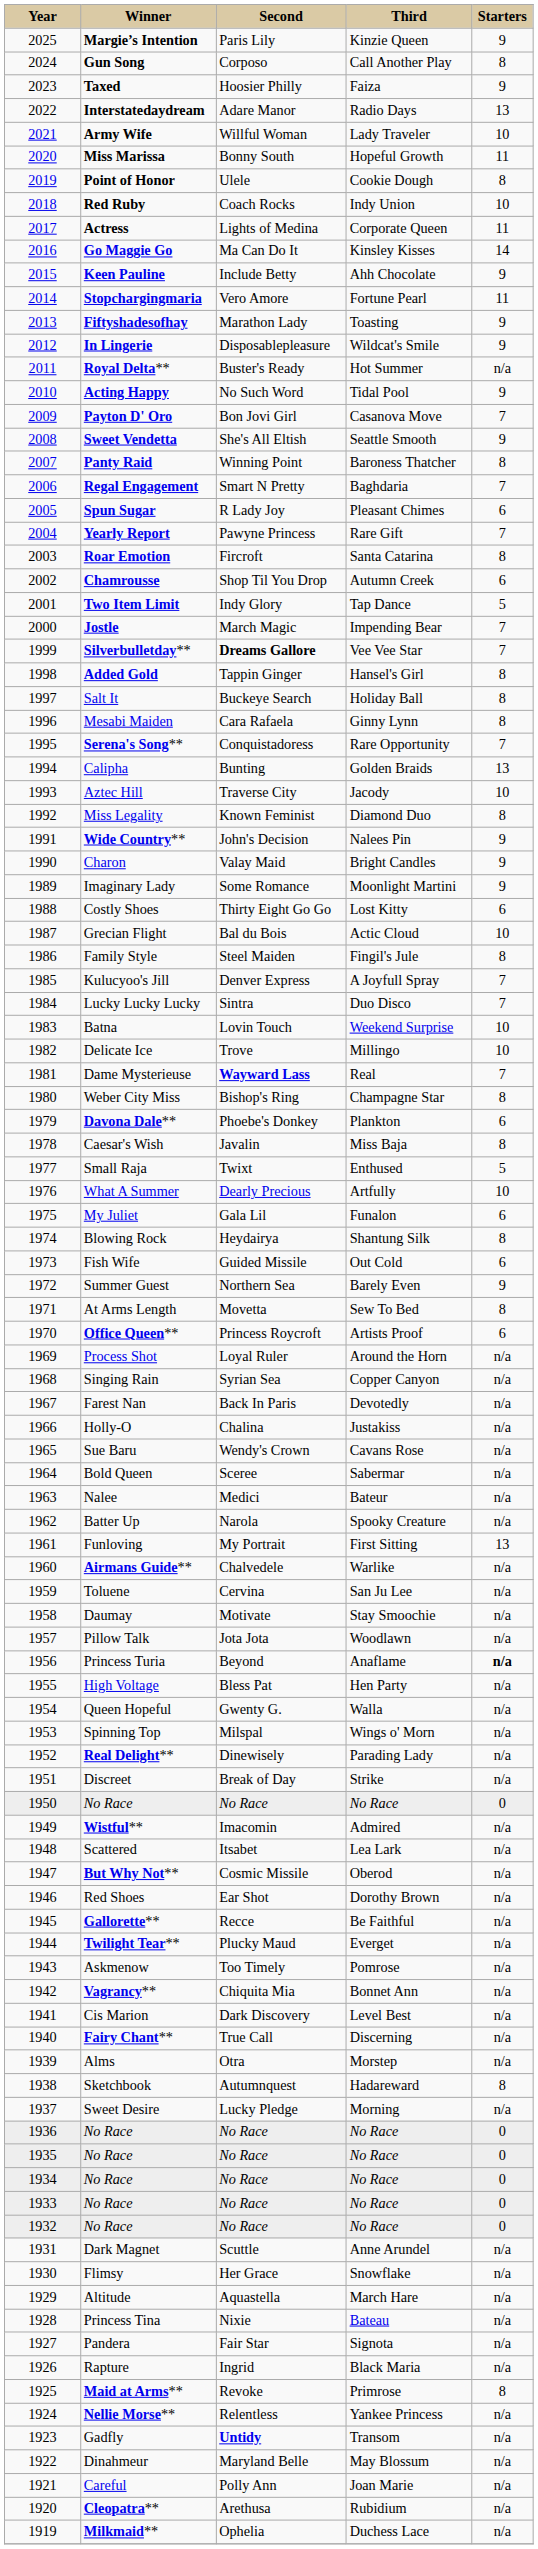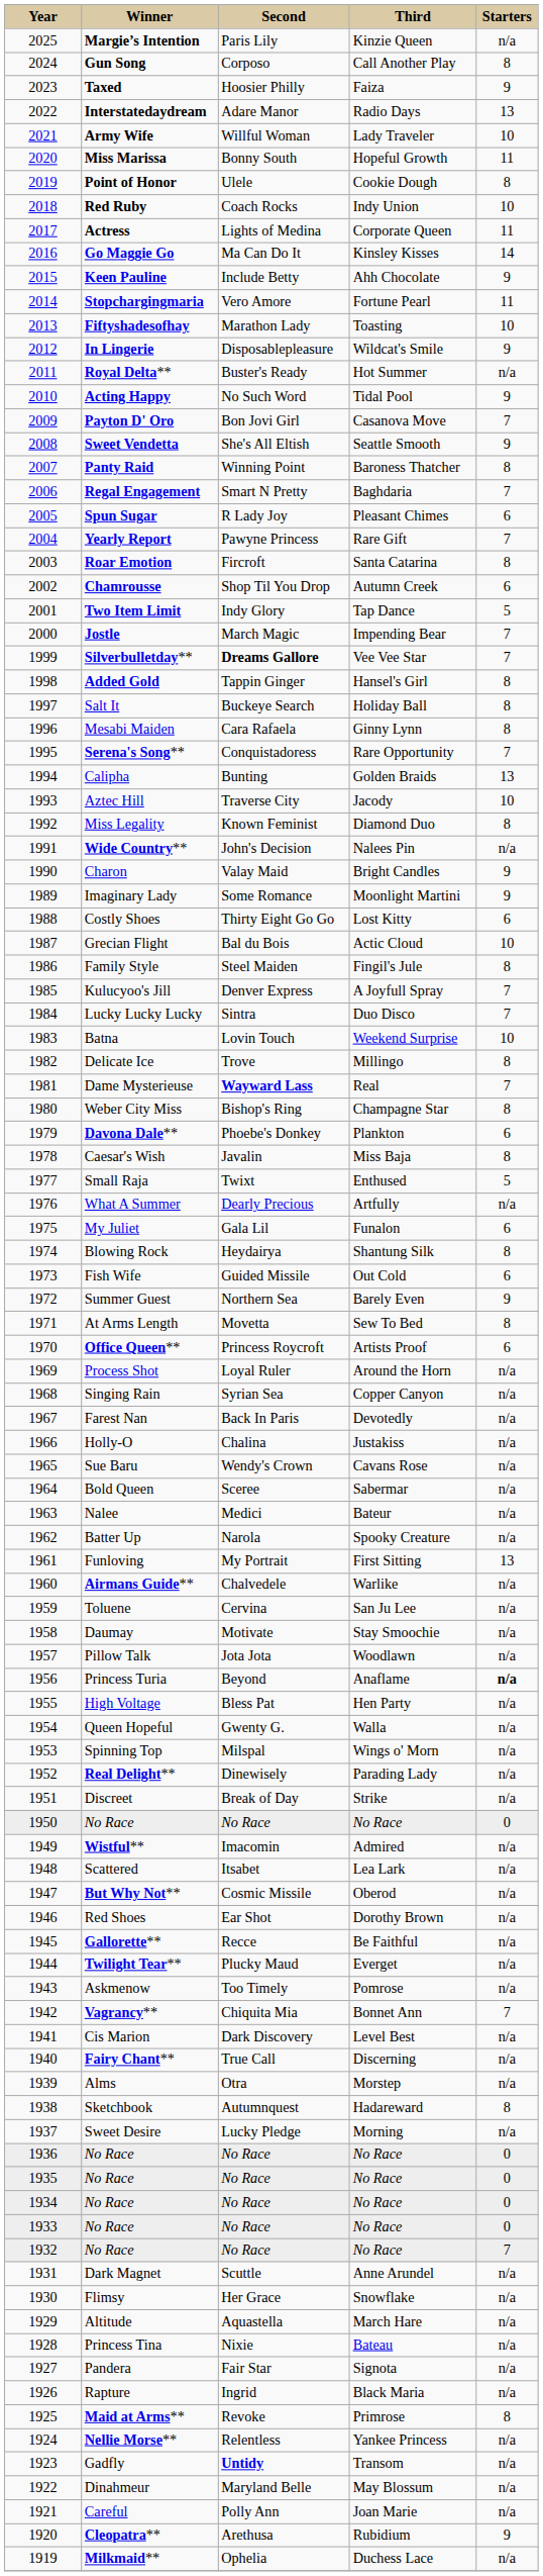 <table class = "wikitable sortable" | border="1" cellpadding="0" style="border-collapse: collapse; font-size:90%">
 <tr bgcolor="#DACAA5" align="center">
 <td width="70px"><strong>Year</strong></td>
 <td width="130px"><strong>Winner</strong></td>
 <td width="125px"><strong>Second</strong></td>
 <td width="120px"><strong>Third</strong></td>
 <td width="55px"><strong>Starters</strong></td>
 </tr>
 <tr>
 <td align="center">2025</td>
 <td><strong>Margie’s Intention</strong></td>
 <td>Paris Lily</td>
 <td>Kinzie Queen</td>
-<td align="center">9</td>
+<td align=center>n/a</td>
 </tr>
 <tr>
 <td align=center>2024</td>
 <td><strong>Gun Song</strong></td>
 <td>Corposo</td>
 <td>Call Another Play</td>
 <td align=center>8</td>
 </tr>
 <tr>
 <td align=center>2023</td>
 <td><strong>Taxed</strong></td>
 <td>Hoosier Philly</td>
 <td>Faiza</td>
 <td align=center>9</td>
 </tr>
 <tr>
 <td align=center>2022</td>
 <td><strong>Interstatedaydream</strong></td>
 <td>Adare Manor</td>
 <td>Radio Days</td>
 <td align=center>13</td>
 </tr>
 <tr>
 <td align=center><a href='#'>2021</a></td>
 <td><strong>Army Wife</strong></td>
 <td>Willful Woman</td>
 <td>Lady Traveler</td>
 <td align=center>10</td>
 </tr>
 <tr>
 <td align=center><a href='#'>2020</a></td>
 <td><strong>Miss Marissa</strong></td>
 <td>Bonny South</td>
 <td>Hopeful Growth</td>
 <td align=center>11</td>
 </tr>
 <tr>
 <td align=center><a href='#'>2019</a></td>
 <td><strong>Point of Honor</strong></td>
 <td>Ulele</td>
 <td>Cookie Dough</td>
 <td align=center>8</td>
 </tr>
 <tr>
 <td align=center><a href='#'>2018</a></td>
 <td><strong>Red Ruby</strong></td>
 <td>Coach Rocks</td>
 <td>Indy Union</td>
 <td align=center>10</td>
 </tr>
 <tr>
 <td align=center><a href='#'>2017</a></td>
 <td><strong>Actress</strong></td>
 <td>Lights of Medina</td>
 <td>Corporate Queen</td>
 <td align=center>11</td>
 </tr>
 <tr>
 <td align=center><a href='#'>2016</a></td>
 <td><strong><a href='#'>Go Maggie Go</a></strong></td>
 <td>Ma Can Do It</td>
 <td>Kinsley Kisses</td>
 <td align=center>14</td>
 </tr>
 <tr>
 <td align=center><a href='#'>2015</a></td>
 <td><strong><a href='#'>Keen Pauline</a></strong></td>
 <td>Include Betty</td>
 <td>Ahh Chocolate</td>
 <td align=center>9</td>
 </tr>
 <tr>
 <td align=center><a href='#'>2014</a></td>
 <td><strong><a href='#'>Stopchargingmaria</a></strong></td>
 <td>Vero Amore</td>
 <td>Fortune Pearl</td>
 <td align=center>11</td>
 </tr>
 <tr>
 <td align=center><a href='#'>2013</a></td>
 <td><strong><a href='#'>Fiftyshadesofhay</a></strong></td>
 <td>Marathon Lady</td>
 <td>Toasting</td>
-<td align=center>9</td>
+<td align=center>10</td>
 </tr>
 <tr>
 <td align=center><a href='#'>2012</a></td>
 <td><strong><a href='#'>In Lingerie</a></strong></td>
 <td>Disposablepleasure</td>
 <td>Wildcat's Smile</td>
 <td align=center>9</td>
 </tr>
 <tr>
 <td align=center><a href='#'>2011</a></td>
 <td><strong><a href='#'>Royal Delta</a></strong>**</td>
 <td>Buster's Ready</td>
 <td>Hot Summer</td>
 <td align=center>n/a</td>
 </tr>
 <tr>
 <td align=center><a href='#'>2010</a></td>
 <td><strong><a href='#'>Acting Happy</a></strong></td>
 <td>No Such Word</td>
 <td>Tidal Pool</td>
 <td align=center>9</td>
 </tr>
 <tr>
 <td align=center><a href='#'>2009</a></td>
 <td><strong><a href='#'>Payton D' Oro</a></strong></td>
 <td>Bon Jovi Girl</td>
 <td>Casanova Move</td>
 <td align=center>7</td>
 </tr>
 <tr>
 <td align=center><a href='#'>2008</a></td>
 <td><strong><a href='#'>Sweet Vendetta</a></strong></td>
 <td>She's All Eltish</td>
 <td>Seattle Smooth</td>
 <td align=center>9</td>
 </tr>
 <tr>
 <td align=center><a href='#'>2007</a></td>
 <td><strong><a href='#'>Panty Raid</a></strong></td>
 <td>Winning Point</td>
 <td>Baroness Thatcher</td>
 <td align=center>8</td>
 </tr>
 <tr>
 <td align=center><a href='#'>2006</a></td>
 <td><strong><a href='#'>Regal Engagement</a></strong></td>
 <td>Smart N Pretty</td>
 <td>Baghdaria</td>
 <td align=center>7</td>
 </tr>
 <tr>
 <td align=center><a href='#'>2005</a></td>
 <td><strong><a href='#'>Spun Sugar</a></strong></td>
 <td>R Lady Joy</td>
 <td>Pleasant Chimes</td>
 <td align=center>6</td>
 </tr>
 <tr>
 <td align=center><a href='#'>2004</a></td>
 <td><strong><a href='#'>Yearly Report</a></strong></td>
 <td>Pawyne Princess</td>
 <td>Rare Gift</td>
 <td align=center>7</td>
 </tr>
 <tr>
 <td align=center>2003</td>
 <td><strong><a href='#'>Roar Emotion</a></strong></td>
 <td>Fircroft</td>
 <td>Santa Catarina</td>
 <td align=center>8</td>
 </tr>
 <tr>
 <td align=center>2002</td>
 <td><strong><a href='#'>Chamrousse</a></strong></td>
 <td>Shop Til You Drop</td>
 <td>Autumn Creek</td>
 <td align=center>6</td>
 </tr>
 <tr>
 <td align=center>2001</td>
 <td><strong><a href='#'>Two Item Limit</a></strong></td>
 <td>Indy Glory</td>
 <td>Tap Dance</td>
 <td align=center>5</td>
 </tr>
 <tr>
 <td align=center>2000</td>
 <td><strong><a href='#'>Jostle</a></strong></td>
 <td>March Magic</td>
 <td>Impending Bear</td>
 <td align=center>7</td>
 </tr>
 <tr>
 <td align=center>1999</td>
 <td><strong><a href='#'>Silverbulletday</a></strong>**</td>
 <td><strong>Dreams Gallore</strong></td>
 <td>Vee Vee Star</td>
 <td align=center>7</td>
 </tr>
 <tr>
 <td align=center>1998</td>
 <td><strong><a href='#'>Added Gold</a></strong></td>
 <td>Tappin Ginger</td>
 <td>Hansel's Girl</td>
 <td align=center>8</td>
 </tr>
 <tr>
 <td align=center>1997</td>
 <td><a href='#'>Salt It</a></td>
 <td>Buckeye Search</td>
 <td>Holiday Ball</td>
 <td align=center>8</td>
 </tr>
 <tr>
 <td align=center>1996</td>
 <td><a href='#'>Mesabi Maiden</a></td>
 <td>Cara Rafaela</td>
 <td>Ginny Lynn</td>
 <td align=center>8</td>
 </tr>
 <tr>
 <td align=center>1995</td>
 <td><strong><a href='#'>Serena's Song</a></strong>**</td>
 <td>Conquistadoress</td>
 <td>Rare Opportunity</td>
 <td align=center>7</td>
 </tr>
 <tr>
 <td align=center>1994</td>
 <td><a href='#'>Calipha</a></td>
 <td>Bunting</td>
 <td>Golden Braids</td>
 <td align=center>13</td>
 </tr>
 <tr>
 <td align=center>1993</td>
 <td><a href='#'>Aztec Hill</a></td>
 <td>Traverse City</td>
 <td>Jacody</td>
 <td align=center>10</td>
 </tr>
 <tr>
 <td align=center>1992</td>
 <td><a href='#'>Miss Legality</a></td>
 <td>Known Feminist</td>
 <td>Diamond Duo</td>
 <td align=center>8</td>
 </tr>
 <tr>
 <td align=center>1991</td>
 <td><strong><a href='#'>Wide Country</a></strong>**</td>
 <td>John's Decision</td>
 <td>Nalees Pin</td>
-<td align=center>9</td>
+<td align=center>n/a</td>
 </tr>
 <tr>
 <td align=center>1990</td>
 <td><a href='#'>Charon</a></td>
 <td>Valay Maid</td>
 <td>Bright Candles</td>
 <td align=center>9</td>
 </tr>
 <tr>
 <td align=center>1989</td>
 <td>Imaginary Lady</td>
 <td>Some Romance</td>
 <td>Moonlight Martini</td>
 <td align=center>9</td>
 </tr>
 <tr>
 <td align=center>1988</td>
 <td>Costly Shoes</td>
 <td>Thirty Eight Go Go</td>
 <td>Lost Kitty</td>
 <td align=center>6</td>
 </tr>
 <tr>
 <td align=center>1987</td>
 <td>Grecian Flight</td>
 <td>Bal du Bois</td>
 <td>Actic Cloud</td>
 <td align=center>10</td>
 </tr>
 <tr>
 <td align=center>1986</td>
 <td>Family Style</td>
 <td>Steel Maiden</td>
 <td>Fingil's Jule</td>
 <td align=center>8</td>
 </tr>
 <tr>
 <td align=center>1985</td>
 <td>Kulucyoo's Jill</td>
 <td>Denver Express</td>
 <td>A Joyfull Spray</td>
 <td align=center>7</td>
 </tr>
 <tr>
 <td align=center>1984</td>
 <td>Lucky Lucky Lucky</td>
 <td>Sintra</td>
 <td>Duo Disco</td>
 <td align=center>7</td>
 </tr>
 <tr>
 <td align=center>1983</td>
 <td>Batna</td>
 <td>Lovin Touch</td>
 <td><a href='#'>Weekend Surprise</a></td>
 <td align=center>10</td>
 </tr>
 <tr>
 <td align=center>1982</td>
 <td>Delicate Ice</td>
 <td>Trove</td>
 <td>Millingo</td>
-<td align=center>10</td>
+<td align=center>8</td>
 </tr>
 <tr>
 <td align=center>1981</td>
 <td>Dame Mysterieuse</td>
 <td><strong><a href='#'>Wayward Lass</a></strong></td>
 <td>Real</td>
 <td align=center>7</td>
 </tr>
 <tr>
 <td align=center>1980</td>
 <td>Weber City Miss</td>
 <td>Bishop's Ring</td>
 <td>Champagne Star</td>
 <td align=center>8</td>
 </tr>
 <tr>
 <td align=center>1979</td>
 <td><strong><a href='#'>Davona Dale</a></strong>**</td>
 <td>Phoebe's Donkey</td>
 <td>Plankton</td>
 <td align=center>6</td>
 </tr>
 <tr>
 <td align=center>1978</td>
 <td>Caesar's Wish</td>
 <td>Javalin</td>
 <td>Miss Baja</td>
 <td align=center>8</td>
 </tr>
 <tr>
 <td align=center>1977</td>
 <td>Small Raja</td>
 <td>Twixt</td>
 <td>Enthused</td>
 <td align=center>5</td>
 </tr>
 <tr>
 <td align=center>1976</td>
 <td><a href='#'>What A Summer</a></td>
 <td><a href='#'>Dearly Precious</a></td>
 <td>Artfully</td>
-<td align=center>10</td>
+<td align=center>n/a</td>
 </tr>
 <tr>
 <td align=center>1975</td>
 <td><a href='#'>My Juliet</a></td>
 <td>Gala Lil</td>
 <td>Funalon</td>
 <td align=center>6</td>
 </tr>
 <tr>
 <td align=center>1974</td>
 <td>Blowing Rock</td>
 <td>Heydairya</td>
 <td>Shantung Silk</td>
 <td align=center>8</td>
 </tr>
 <tr>
 <td align=center>1973</td>
 <td>Fish Wife</td>
 <td>Guided Missile</td>
 <td>Out Cold</td>
 <td align=center>6</td>
 </tr>
 <tr>
 <td align=center>1972</td>
 <td>Summer Guest</td>
 <td>Northern Sea</td>
 <td>Barely Even</td>
 <td align=center>9</td>
 </tr>
 <tr>
 <td align=center>1971</td>
 <td>At Arms Length</td>
 <td>Movetta</td>
 <td>Sew To Bed</td>
 <td align=center>8</td>
 </tr>
 <tr>
 <td align=center>1970</td>
 <td><strong><a href='#'>Office Queen</a></strong>**</td>
 <td>Princess Roycroft</td>
 <td>Artists Proof</td>
 <td align=center>6</td>
 </tr>
 <tr>
 <td align=center>1969</td>
 <td><a href='#'>Process Shot</a></td>
 <td>Loyal Ruler</td>
 <td>Around the Horn</td>
 <td align=center>n/a</td>
 </tr>
 <tr>
 <td align=center>1968</td>
 <td>Singing Rain</td>
 <td>Syrian Sea</td>
 <td>Copper Canyon</td>
 <td align=center>n/a</td>
 </tr>
 <tr>
 <td align=center>1967</td>
 <td>Farest Nan</td>
 <td>Back In Paris</td>
 <td>Devotedly</td>
 <td align=center>n/a</td>
 </tr>
 <tr>
 <td align=center>1966</td>
 <td>Holly-O</td>
 <td>Chalina</td>
 <td>Justakiss</td>
 <td align=center>n/a</td>
 </tr>
 <tr>
 <td align=center>1965</td>
 <td>Sue Baru</td>
 <td>Wendy's Crown</td>
 <td>Cavans Rose</td>
 <td align=center>n/a</td>
 </tr>
 <tr>
 <td align=center>1964</td>
 <td>Bold Queen</td>
 <td>Sceree</td>
 <td>Sabermar</td>
 <td align=center>n/a</td>
 </tr>
 <tr>
 <td align=center>1963</td>
 <td>Nalee</td>
 <td>Medici</td>
 <td>Bateur</td>
 <td align=center>n/a</td>
 </tr>
 <tr>
 <td align=center>1962</td>
 <td>Batter Up</td>
 <td>Narola</td>
 <td>Spooky Creature</td>
 <td align=center>n/a</td>
 </tr>
 <tr>
 <td align=center>1961</td>
 <td>Funloving</td>
 <td>My Portrait</td>
 <td>First Sitting</td>
 <td align=center>13</td>
 </tr>
 <tr>
 <td align=center>1960</td>
 <td><strong><a href='#'>Airmans Guide</a></strong>**</td>
 <td>Chalvedele</td>
 <td>Warlike</td>
 <td align=center>n/a</td>
 </tr>
 <tr>
 <td align=center>1959</td>
 <td>Toluene</td>
 <td>Cervina</td>
 <td>San Ju Lee</td>
 <td align=center>n/a</td>
 </tr>
 <tr>
 <td align=center>1958</td>
 <td>Daumay</td>
 <td>Motivate</td>
 <td>Stay Smoochie</td>
 <td align=center>n/a</td>
 </tr>
 <tr>
 <td align=center>1957</td>
 <td>Pillow Talk</td>
 <td>Jota Jota</td>
 <td>Woodlawn</td>
 <td align=center>n/a</td>
 </tr>
 <tr>
 <td align=center>1956</td>
 <td>Princess Turia</td>
 <td>Beyond</td>
 <td>Anaflame</td>
 <td align=center><strong>n/a</strong></td>
 </tr>
 <tr>
 <td align=center>1955</td>
 <td><a href='#'>High Voltage</a></td>
 <td>Bless Pat</td>
 <td>Hen Party</td>
 <td align=center>n/a</td>
 </tr>
 <tr>
 <td align=center>1954</td>
 <td>Queen Hopeful</td>
 <td>Gwenty G.</td>
 <td>Walla</td>
 <td align=center>n/a</td>
 </tr>
 <tr>
 <td align=center>1953</td>
 <td>Spinning Top</td>
 <td>Milspal</td>
 <td>Wings o' Morn</td>
 <td align=center>n/a</td>
 </tr>
 <tr>
 <td align=center>1952</td>
 <td><strong><a href='#'>Real Delight</a></strong>**</td>
 <td>Dinewisely</td>
 <td>Parading Lady</td>
 <td align=center>n/a</td>
 </tr>
 <tr>
 <td align=center>1951</td>
 <td>Discreet</td>
 <td>Break of Day</td>
 <td>Strike</td>
 <td align=center>n/a</td>
 </tr>
 <tr bgcolor="#eeeeee">
 <td align=center>1950</td>
 <td><em>No Race</em></td>
 <td><em>No Race</em></td>
 <td><em>No Race</em></td>
 <td align=center>0</td>
 </tr>
 <tr>
 <td align=center>1949</td>
 <td><strong><a href='#'>Wistful</a></strong>**</td>
 <td>Imacomin</td>
 <td>Admired</td>
 <td align=center>n/a</td>
 </tr>
 <tr>
 <td align=center>1948</td>
 <td>Scattered</td>
 <td>Itsabet</td>
 <td>Lea Lark</td>
 <td align=center>n/a</td>
 </tr>
 <tr>
 <td align=center>1947</td>
 <td><strong><a href='#'>But Why Not</a></strong>**</td>
 <td>Cosmic Missile</td>
 <td>Oberod</td>
 <td align=center>n/a</td>
 </tr>
 <tr>
 <td align=center>1946</td>
 <td>Red Shoes</td>
 <td>Ear Shot</td>
 <td>Dorothy Brown</td>
 <td align=center>n/a</td>
 </tr>
 <tr>
 <td align=center>1945</td>
 <td><strong><a href='#'>Gallorette</a></strong>**</td>
 <td>Recce</td>
 <td>Be Faithful</td>
 <td align=center>n/a</td>
 </tr>
 <tr>
 <td align=center>1944</td>
 <td><strong><a href='#'>Twilight Tear</a></strong>**</td>
 <td>Plucky Maud</td>
 <td>Everget</td>
 <td align=center>n/a</td>
 </tr>
 <tr>
 <td align=center>1943</td>
 <td>Askmenow</td>
 <td>Too Timely</td>
 <td>Pomrose</td>
 <td align=center>n/a</td>
 </tr>
 <tr>
 <td align=center>1942</td>
 <td><strong><a href='#'>Vagrancy</a></strong>**</td>
 <td>Chiquita Mia</td>
 <td>Bonnet Ann</td>
-<td align=center>n/a</td>
+<td align=center>7</td>
 </tr>
 <tr>
 <td align=center>1941</td>
 <td>Cis Marion</td>
 <td>Dark Discovery</td>
 <td>Level Best</td>
 <td align=center>n/a</td>
 </tr>
 <tr>
 <td align=center>1940</td>
 <td><strong><a href='#'>Fairy Chant</a></strong>**</td>
 <td>True Call</td>
 <td>Discerning</td>
 <td align=center>n/a</td>
 </tr>
 <tr>
 <td align=center>1939</td>
 <td>Alms</td>
 <td>Otra</td>
 <td>Morstep</td>
 <td align=center>n/a</td>
 </tr>
 <tr>
 <td align=center>1938</td>
 <td>Sketchbook</td>
 <td>Autumnquest</td>
 <td>Hadareward</td>
 <td align=center>8</td>
 </tr>
 <tr>
 <td align=center>1937</td>
 <td>Sweet Desire</td>
 <td>Lucky Pledge</td>
 <td>Morning</td>
 <td align=center>n/a</td>
 </tr>
 <tr bgcolor="#eeeeee">
 <td align=center>1936</td>
 <td><em>No Race</em></td>
 <td><em>No Race</em></td>
 <td><em>No Race</em></td>
 <td align=center>0</td>
 </tr>
 <tr bgcolor="#eeeeee">
 <td align=center>1935</td>
 <td><em>No Race</em></td>
 <td><em>No Race</em></td>
 <td><em>No Race</em></td>
 <td align=center>0</td>
 </tr>
 <tr bgcolor="#eeeeee">
 <td align=center>1934</td>
 <td><em>No Race</em></td>
 <td><em>No Race</em></td>
 <td><em>No Race</em></td>
 <td align=center>0</td>
 </tr>
 <tr bgcolor="#eeeeee">
 <td align=center>1933</td>
 <td><em>No Race</em></td>
 <td><em>No Race</em></td>
 <td><em>No Race</em></td>
 <td align=center>0</td>
 </tr>
 <tr bgcolor="#eeeeee">
 <td align=center>1932</td>
 <td><em>No Race</em></td>
 <td><em>No Race</em></td>
 <td><em>No Race</em></td>
-<td align=center>0</td>
+<td align=center>7</td>
 </tr>
 <tr>
 <td align=center>1931</td>
 <td>Dark Magnet</td>
 <td>Scuttle</td>
 <td>Anne Arundel</td>
 <td align=center>n/a</td>
 </tr>
 <tr>
 <td align=center>1930</td>
 <td>Flimsy</td>
 <td>Her Grace</td>
 <td>Snowflake</td>
 <td align=center>n/a</td>
 </tr>
 <tr>
 <td align=center>1929</td>
 <td>Altitude</td>
 <td>Aquastella</td>
 <td>March Hare</td>
 <td align=center>n/a</td>
 </tr>
 <tr>
 <td align=center>1928</td>
 <td>Princess Tina</td>
 <td>Nixie</td>
 <td><a href='#'>Bateau</a></td>
 <td align=center>n/a</td>
 </tr>
 <tr>
 <td align=center>1927</td>
 <td>Pandera</td>
 <td>Fair Star</td>
 <td>Signota</td>
 <td align=center>n/a</td>
 </tr>
 <tr>
 <td align=center>1926</td>
 <td>Rapture</td>
 <td>Ingrid</td>
 <td>Black Maria</td>
 <td align=center>n/a</td>
 </tr>
 <tr>
 <td align=center>1925</td>
 <td><strong><a href='#'>Maid at Arms</a></strong>**</td>
 <td>Revoke</td>
 <td>Primrose</td>
 <td align=center>8</td>
 </tr>
 <tr>
 <td align=center>1924</td>
 <td><strong><a href='#'>Nellie Morse</a></strong>**</td>
 <td>Relentless</td>
 <td>Yankee Princess</td>
 <td align=center>n/a</td>
 </tr>
 <tr>
 <td align=center>1923</td>
 <td>Gadfly</td>
 <td><strong><a href='#'>Untidy</a></strong></td>
 <td>Transom</td>
 <td align=center>n/a</td>
 </tr>
 <tr>
 <td align=center>1922</td>
 <td>Dinahmeur</td>
 <td>Maryland Belle</td>
 <td>May Blossum</td>
 <td align=center>n/a</td>
 </tr>
 <tr>
 <td align=center>1921</td>
 <td><a href='#'>Careful</a></td>
 <td>Polly Ann</td>
 <td>Joan Marie</td>
 <td align=center>n/a</td>
 </tr>
 <tr>
 <td align=center>1920</td>
 <td><strong><a href='#'>Cleopatra</a></strong>**</td>
 <td>Arethusa</td>
 <td>Rubidium</td>
-<td align=center>n/a</td>
+<td align=center>9</td>
 </tr>
 <tr>
 <td align=center>1919</td>
 <td><strong><a href='#'>Milkmaid</a></strong>**</td>
 <td>Ophelia</td>
 <td>Duchess Lace</td>
 <td align=center>n/a</td>
 </tr>
 <tr>
 </tr>
 </table>
